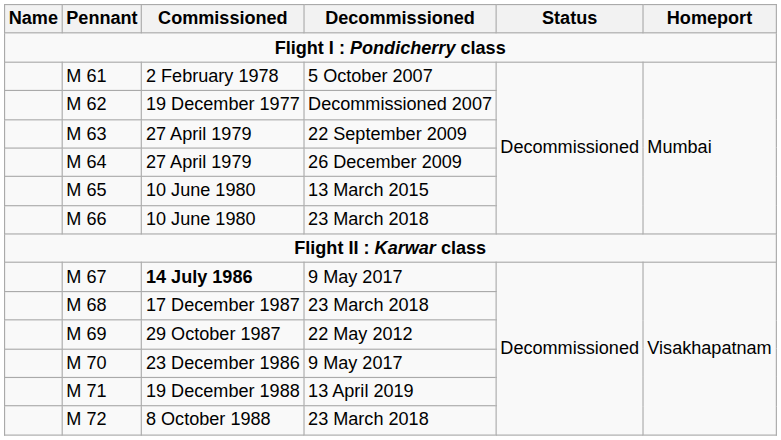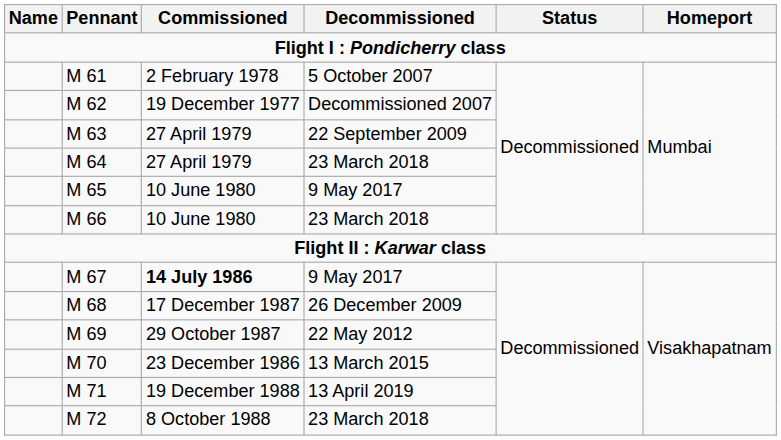 <table class="wikitable">
 <tr>
 <th>Name</th>
 <th>Pennant</th>
 <th>Commissioned</th>
 <th>Decommissioned</th>
 <th>Status</th>
 <th>Homeport</th>
 </tr>
 <tr>
 <td colspan="6" align="center"><strong>Flight I : <em>Pondicherry</em> class</strong></td>
 </tr>
 <tr>
 <td></td>
 <td>M 61</td>
 <td>2 February 1978</td>
 <td>5 October 2007</td>
 <td rowspan="6">Decommissioned</td>
 <td rowspan="6">Mumbai</td>
 </tr>
 <tr>
 <td></td>
 <td>M 62</td>
 <td>19 December 1977</td>
 <td>Decommissioned 2007</td>
 </tr>
 <tr>
 <td></td>
 <td>M 63</td>
 <td>27 April 1979</td>
 <td>22 September 2009</td>
 </tr>
 <tr>
 <td></td>
 <td>M 64</td>
 <td>27 April 1979</td>
-<td>26 December 2009</td>
+<td>23 March 2018</td>
 </tr>
 <tr>
 <td></td>
 <td>M 65</td>
 <td>10 June 1980</td>
-<td>13 March 2015</td>
+<td>9 May 2017</td>
 </tr>
 <tr>
 <td></td>
 <td>M 66</td>
 <td>10 June 1980</td>
 <td>23 March 2018</td>
 </tr>
 <tr>
 <td colspan="6" align="center"><strong>Flight II : <em>Karwar</em> class</strong></td>
 </tr>
 <tr>
 <td></td>
 <td>M 67</td>
 <td><strong>14 July 1986</strong></td>
 <td>9 May 2017</td>
 <td rowspan="6">Decommissioned</td>
 <td rowspan="6">Visakhapatnam</td>
 </tr>
 <tr>
 <td></td>
 <td>M 68</td>
 <td>17 December 1987</td>
-<td>23 March 2018</td>
+<td>26 December 2009</td>
 </tr>
 <tr>
 <td></td>
 <td>M 69</td>
 <td>29 October 1987</td>
 <td>22 May 2012</td>
 </tr>
 <tr>
 <td></td>
 <td>M 70</td>
 <td>23 December 1986</td>
-<td>9 May 2017</td>
+<td>13 March 2015</td>
 </tr>
 <tr>
 <td></td>
 <td>M 71</td>
 <td>19 December 1988</td>
 <td>13 April 2019</td>
 </tr>
 <tr>
 <td></td>
 <td>M 72</td>
 <td>8 October 1988</td>
 <td>23 March 2018</td>
 </tr>
 </table>
